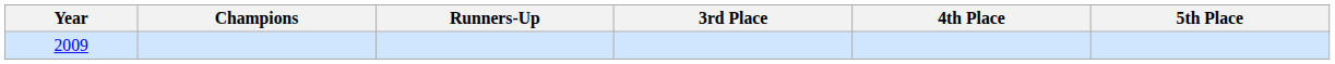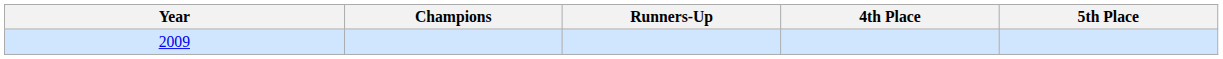 <table class="wikitable" width="98%" style="text-align:center;">
 <tr>
 <th>Year</th>
 <th width=18%>Champions</th>
 <th width=18%>Runners-Up</th>
-<th width=18%>3rd Place</th>
 <th width=18%>4th Place</th>
 <th width=18%>5th Place</th>
 </tr>
 <tr style="background: #D0E6FF;">
 <td><a href='#'>2009</a></td>
 <td></td>
 <td></td>
 <td></td>
 <td></td>
-<td></td>
 </tr>
 </table>
